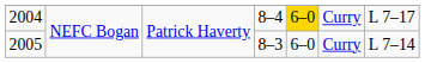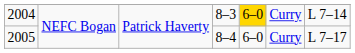 <table class="wikitable">
 <tr>
 </tr>
 <tr>
 <td>2004</td>
 <td rowspan=2><a href='#'>NEFC Bogan</a></td>
 <td rowspan=2><a href='#'>Patrick Haverty</a></td>
+<td>8–3</td>
+<td style="background: gold;">6–0</td>
+<td><a href='#'>Curry</a></td>
+<td>L 7–14</td>
+</tr>
+<tr>
+<td>2005</td>
 <td>8–4</td>
-<td style="background: gold;">6–0</td>
+<td>6–0</td>
 <td><a href='#'>Curry</a></td>
 <td>L 7–17</td>
 </tr>
-<tr>
-<td>2005</td>
-<td>8–3</td>
-<td>6–0</td>
-<td><a href='#'>Curry</a></td>
-<td>L 7–14</td>
-</tr>
 </table>
